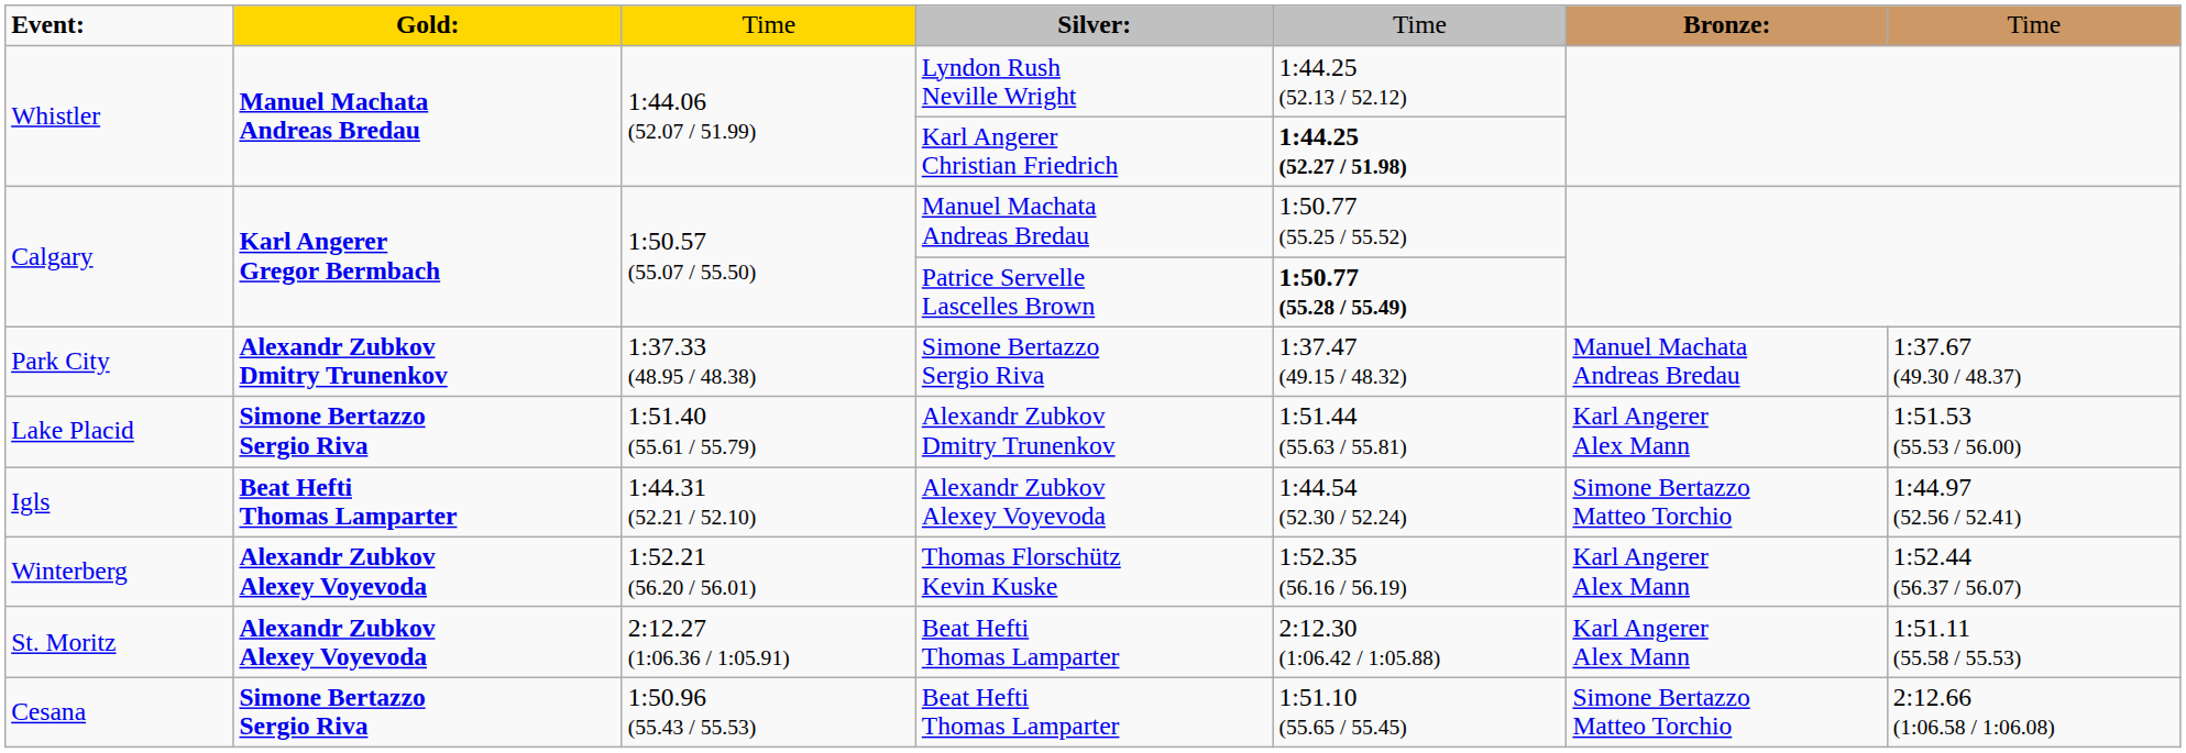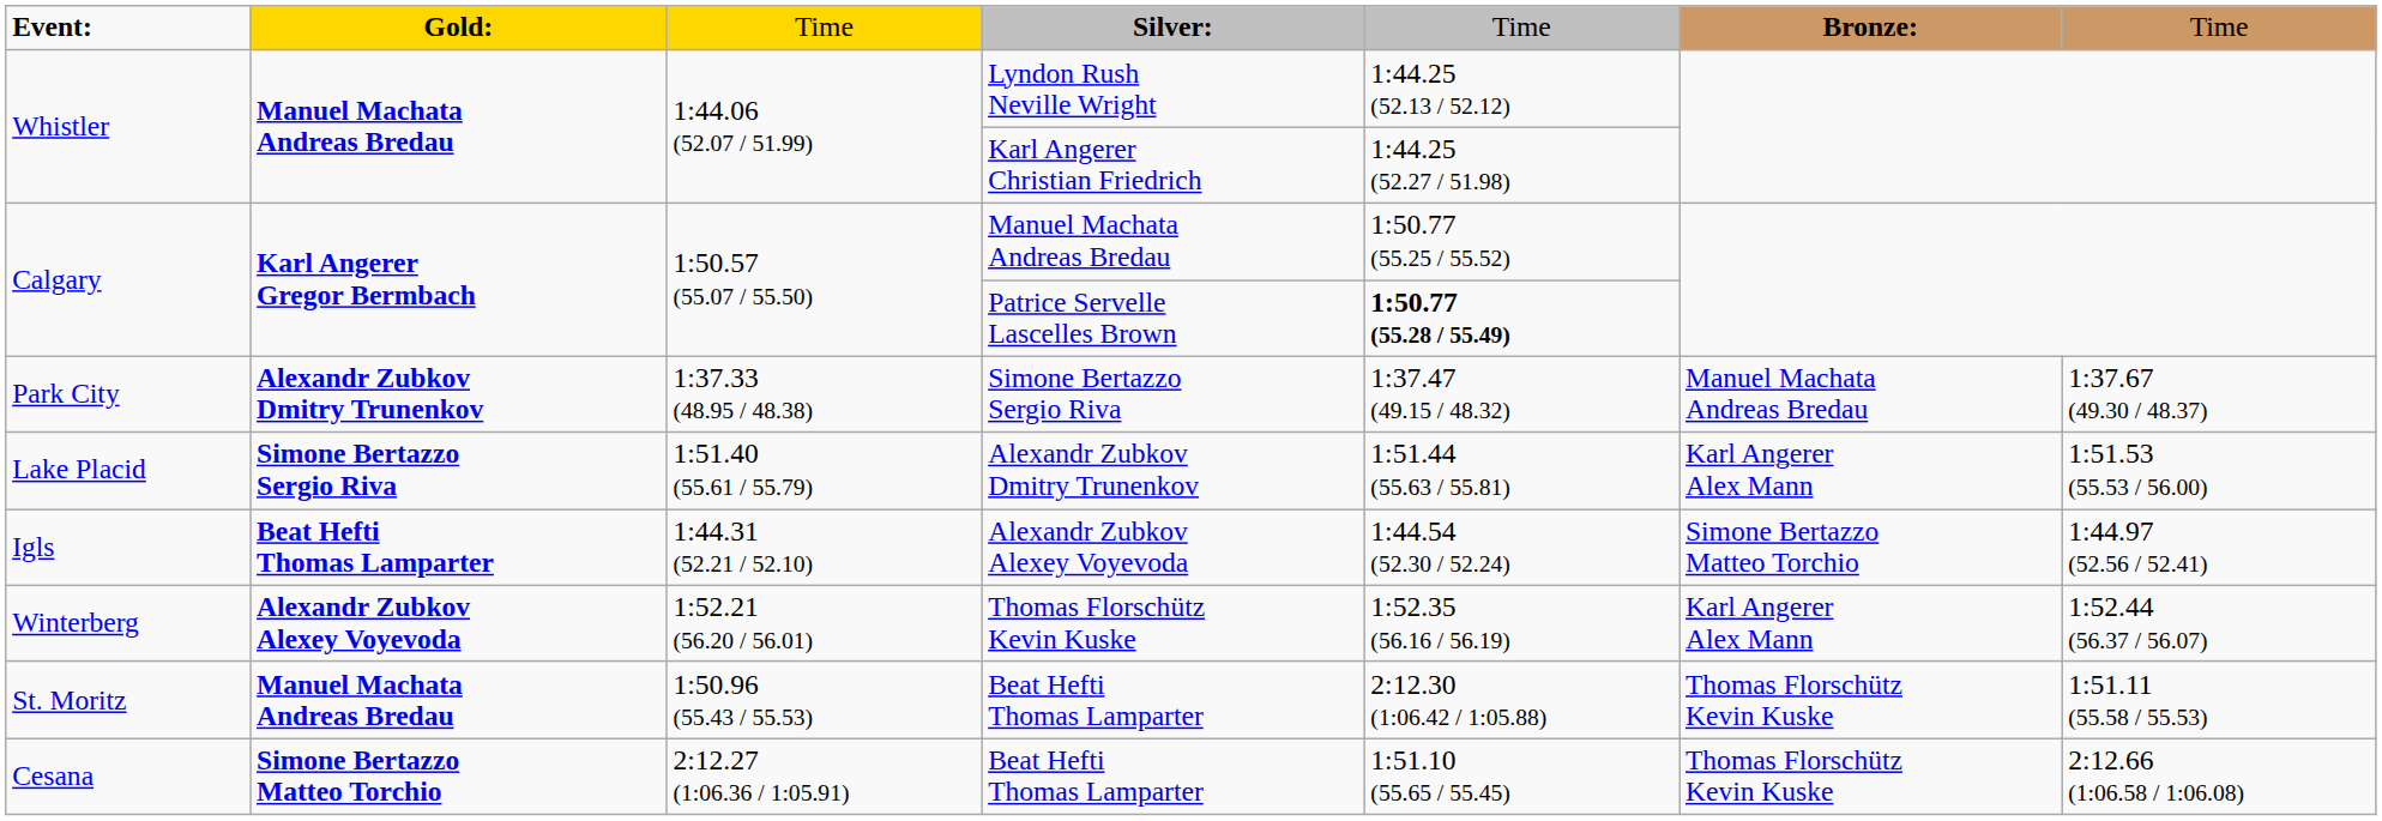 <table class="wikitable" width=85%>
 <tr>
 <td><strong>Event:</strong></td>
 <td style="text-align:center;background-color:gold;"><strong>Gold:</strong></td>
 <td style="text-align:center;background-color:gold;">Time</td>
 <td style="text-align:center;background-color:silver;"><strong>Silver:</strong></td>
 <td style="text-align:center;background-color:silver;">Time</td>
 <td style="text-align:center;background-color:#CC9966;"><strong>Bronze:</strong></td>
 <td style="text-align:center;background-color:#CC9966;">Time</td>
 </tr>
 <tr>
 <td rowspan="2"><a href='#'>Whistler</a></td>
 <td rowspan="2"><strong><a href='#'>Manuel Machata</a><br><a href='#'>Andreas Bredau</a> <br><small></small></strong></td>
 <td rowspan="2">1:44.06 <br><small>(52.07 / 51.99)</small></td>
 <td><a href='#'>Lyndon Rush</a><br><a href='#'>Neville Wright</a> <br><small></small></td>
 <td>1:44.25<br><small>(52.13 / 52.12)</small></td>
 <td rowspan="2" colspan="2"></td>
 </tr>
 <tr>
 <td><a href='#'>Karl Angerer</a><br><a href='#'>Christian Friedrich</a><br><small></small></td>
-<td><strong>1:44.25<br><small>(52.27 / 51.98)</small></strong></td>
+<td>1:44.25<br><small>(52.27 / 51.98)</small></td>
 </tr>
 <tr>
 <td rowspan="2"><a href='#'>Calgary</a></td>
 <td rowspan="2"><strong><a href='#'>Karl Angerer</a><br><a href='#'>Gregor Bermbach</a><small><br></small></strong></td>
 <td rowspan="2">1:50.57 <br><small>(55.07 / 55.50)</small></td>
 <td><a href='#'>Manuel Machata</a><br><a href='#'>Andreas Bredau</a> <br><small></small></td>
 <td>1:50.77 <br><small>(55.25 / 55.52)</small></td>
 <td rowspan="2" colspan="2"></td>
 </tr>
 <tr>
 <td><a href='#'>Patrice Servelle</a><br><a href='#'>Lascelles Brown</a><br><small></small></td>
 <td><strong>1:50.77<br><small>(55.28 / 55.49)</small></strong></td>
 </tr>
 <tr>
 <td><a href='#'>Park City</a></td>
 <td><strong><a href='#'>Alexandr Zubkov</a><br><a href='#'>Dmitry Trunenkov</a><small><br></small></strong></td>
 <td>1:37.33 <br><small>(48.95 / 48.38)</small></td>
 <td><a href='#'>Simone Bertazzo</a><br><a href='#'>Sergio Riva</a><small><br></small></td>
 <td>1:37.47 <br><small>(49.15 / 48.32)</small></td>
 <td><a href='#'>Manuel Machata</a><br><a href='#'>Andreas Bredau</a> <br><small></small></td>
 <td>1:37.67 <br><small>(49.30 / 48.37)</small></td>
 </tr>
 <tr>
 <td><a href='#'>Lake Placid</a></td>
 <td><strong><a href='#'>Simone Bertazzo</a><br><a href='#'>Sergio Riva</a><small><br></small></strong></td>
 <td>1:51.40 <br><small>(55.61 / 55.79)</small></td>
 <td><a href='#'>Alexandr Zubkov</a><br><a href='#'>Dmitry Trunenkov</a><small><br></small></td>
 <td>1:51.44  <br><small>(55.63 / 55.81)</small></td>
 <td><a href='#'>Karl Angerer</a><br><a href='#'>Alex Mann</a><small><br></small></td>
 <td>1:51.53 <br><small>(55.53 / 56.00)</small></td>
 </tr>
 <tr>
 <td><a href='#'>Igls</a></td>
 <td><strong><a href='#'>Beat Hefti</a><br><a href='#'>Thomas Lamparter</a><small><br></small></strong></td>
 <td>1:44.31 <br><small>(52.21 / 52.10)</small></td>
 <td><a href='#'>Alexandr Zubkov</a><br><a href='#'>Alexey Voyevoda</a><small><br></small></td>
 <td>1:44.54  <br><small>(52.30 / 52.24)</small></td>
 <td><a href='#'>Simone Bertazzo</a><br><a href='#'>Matteo Torchio</a><small><br></small></td>
 <td>1:44.97 <br><small>(52.56 / 52.41)</small></td>
 </tr>
 <tr>
 <td><a href='#'>Winterberg</a></td>
 <td><strong><a href='#'>Alexandr Zubkov</a><br><a href='#'>Alexey Voyevoda</a><small><br></small></strong></td>
 <td>1:52.21 <br><small>(56.20 / 56.01)</small></td>
 <td><a href='#'>Thomas Florschütz</a><br><a href='#'>Kevin Kuske</a><small><br></small></td>
 <td>1:52.35 <br><small>(56.16 / 56.19)</small></td>
 <td><a href='#'>Karl Angerer</a><br><a href='#'>Alex Mann</a><small><br></small></td>
 <td>1:52.44 <br><small>(56.37 / 56.07)</small></td>
 </tr>
 <tr>
 <td><a href='#'>St. Moritz</a></td>
-<td><strong><a href='#'>Alexandr Zubkov</a><br><a href='#'>Alexey Voyevoda</a><small><br></small></strong></td>
-<td>2:12.27 <br><small>(1:06.36 / 1:05.91)</small></td>
+<td><strong><a href='#'>Manuel Machata</a><br><a href='#'>Andreas Bredau</a> <br><small></small></strong></td>
+<td>1:50.96 <br><small>(55.43 / 55.53)</small></td>
 <td><a href='#'>Beat Hefti</a><br><a href='#'>Thomas Lamparter</a><small><br></small></td>
 <td>2:12.30 <br><small>(1:06.42 / 1:05.88)</small></td>
-<td><a href='#'>Karl Angerer</a><br><a href='#'>Alex Mann</a><small><br></small></td>
+<td><a href='#'>Thomas Florschütz</a><br><a href='#'>Kevin Kuske</a><small><br></small></td>
 <td>1:51.11 <br><small>(55.58 / 55.53)</small></td>
 </tr>
 <tr>
 <td><a href='#'>Cesana</a></td>
-<td><strong><a href='#'>Simone Bertazzo</a><br><a href='#'>Sergio Riva</a><small><br></small></strong></td>
-<td>1:50.96 <br><small>(55.43 / 55.53)</small></td>
+<td><strong><a href='#'>Simone Bertazzo</a><br><a href='#'>Matteo Torchio</a><small><br></small></strong></td>
+<td>2:12.27 <br><small>(1:06.36 / 1:05.91)</small></td>
 <td><a href='#'>Beat Hefti</a><br><a href='#'>Thomas Lamparter</a><small><br></small></td>
 <td>1:51.10 <br><small>(55.65 / 55.45)</small></td>
-<td><a href='#'>Simone Bertazzo</a><br><a href='#'>Matteo Torchio</a><small><br></small></td>
+<td><a href='#'>Thomas Florschütz</a><br><a href='#'>Kevin Kuske</a><small><br></small></td>
 <td>2:12.66 <br><small>(1:06.58 / 1:06.08)</small></td>
 </tr>
 </table>
